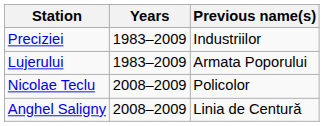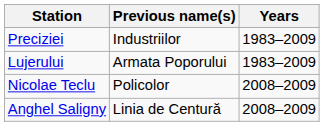 <table class="wikitable" style="border-collapse: collapse; text-align: left;">
 <tr>
 <th>Station</th>
+<th>Previous name(s)</th>
 <th>Years</th>
-<th>Previous name(s)</th>
 </tr>
 <tr>
 <td style="text-align: left;"><a href='#'>Preciziei</a></td>
+<td>Industriilor</td>
 <td>1983–2009</td>
-<td>Industriilor</td>
 </tr>
 <tr>
 <td style="text-align: left;"><a href='#'>Lujerului</a></td>
+<td>Armata Poporului</td>
 <td>1983–2009</td>
-<td>Armata Poporului</td>
 </tr>
 <tr>
 <td style="text-align: left;"><a href='#'>Nicolae Teclu</a></td>
+<td>Policolor</td>
 <td>2008–2009</td>
-<td>Policolor</td>
 </tr>
 <tr>
 <td style="text-align: left;"><a href='#'>Anghel Saligny</a></td>
+<td>Linia de Centură</td>
 <td>2008–2009</td>
-<td>Linia de Centură</td>
 </tr>
 </table>
